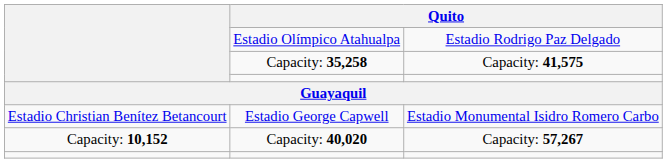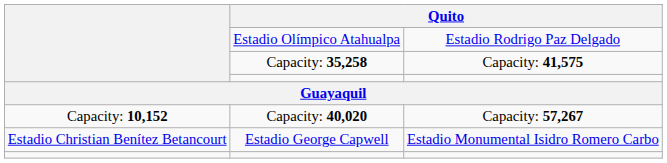 <table class="wikitable" style="text-align:center">
 <tr>
 <th rowspan="4"></th>
 <th colspan=2><a href='#'>Quito</a></th>
 </tr>
 <tr>
 <td><a href='#'>Estadio Olímpico Atahualpa</a></td>
 <td><a href='#'>Estadio Rodrigo Paz Delgado</a></td>
 </tr>
 <tr>
 <td>Capacity: <strong>35,258</strong></td>
 <td>Capacity: <strong>41,575</strong></td>
 </tr>
 <tr>
 <td></td>
 <td></td>
 </tr>
 <tr>
 <th colspan=3><a href='#'>Guayaquil</a></th>
 </tr>
 <tr>
+<td>Capacity: <strong>10,152</strong></td>
+<td>Capacity: <strong>40,020</strong></td>
+<td>Capacity: <strong>57,267</strong></td>
+</tr>
+<tr>
 <td><a href='#'>Estadio Christian Benítez Betancourt</a></td>
 <td><a href='#'>Estadio George Capwell</a></td>
 <td><a href='#'>Estadio Monumental Isidro Romero Carbo</a></td>
-</tr>
-<tr>
-<td>Capacity: <strong>10,152</strong></td>
-<td>Capacity: <strong>40,020</strong></td>
-<td>Capacity: <strong>57,267</strong></td>
 </tr>
 <tr>
 <td></td>
 <td></td>
 <td></td>
 </tr>
 </table>
